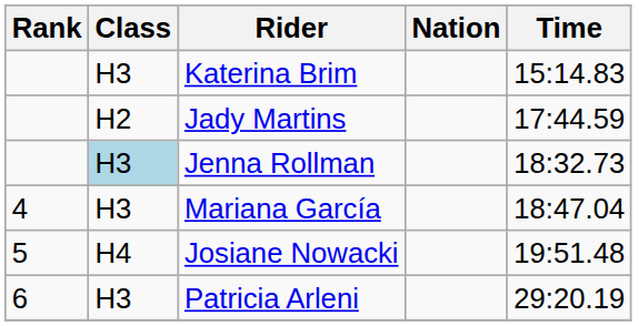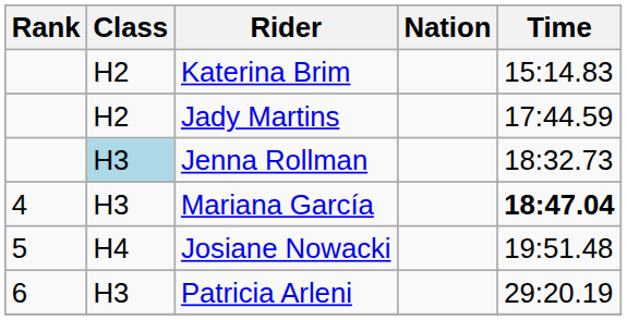 <table class="wikitable sortable" style="font-size:95%" style="width:35em;" style="text-align:center">
 <tr>
 <th>Rank</th>
 <th>Class</th>
 <th>Rider</th>
 <th>Nation</th>
 <th>Time</th>
 </tr>
 <tr>
 <td></td>
-<td>H3</td>
+<td>H2</td>
 <td align=left><a href='#'>Katerina Brim</a></td>
 <td align=left></td>
 <td>15:14.83</td>
 </tr>
 <tr>
 <td></td>
 <td>H2</td>
 <td align=left><a href='#'>Jady Martins</a></td>
 <td align=left></td>
 <td>17:44.59</td>
 </tr>
 <tr>
 <td></td>
 <td style="background: lightblue;">H3</td>
 <td align=left><a href='#'>Jenna Rollman</a></td>
 <td align=left></td>
 <td>18:32.73</td>
 </tr>
 <tr>
 <td>4</td>
 <td>H3</td>
 <td align=left><a href='#'>Mariana García</a></td>
 <td align=left></td>
-<td>18:47.04</td>
+<td><strong>18:47.04</strong></td>
 </tr>
 <tr>
 <td>5</td>
 <td>H4</td>
 <td align=left><a href='#'>Josiane Nowacki</a></td>
 <td align=left></td>
 <td>19:51.48</td>
 </tr>
 <tr>
 <td>6</td>
 <td>H3</td>
 <td align=left><a href='#'>Patricia Arleni</a></td>
 <td align=left></td>
 <td>29:20.19</td>
 </tr>
 <tr>
 </tr>
 </table>
